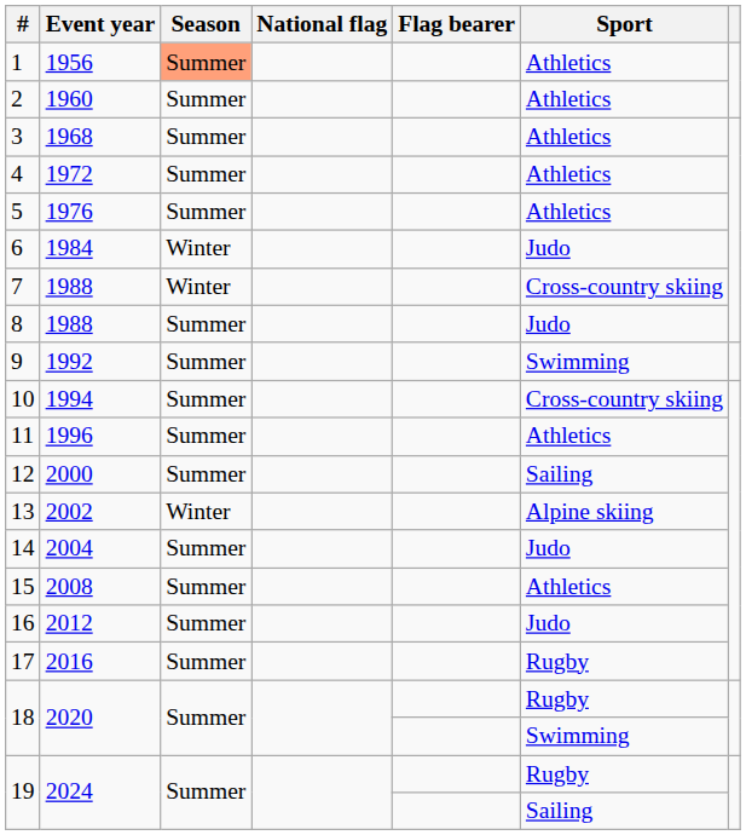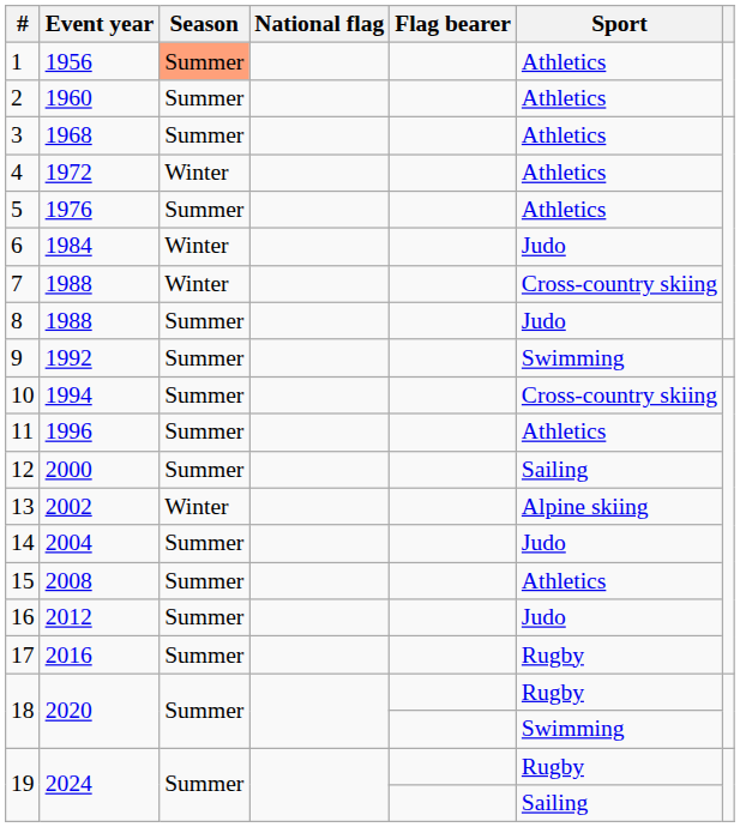 <table class="wikitable sortable">
 <tr>
 <th>#</th>
 <th>Event year</th>
 <th>Season</th>
 <th>National flag</th>
 <th>Flag bearer</th>
 <th>Sport</th>
 <th></th>
 </tr>
 <tr>
 <td>1</td>
 <td><a href='#'>1956</a></td>
 <td style="background: lightsalmon;">Summer</td>
 <td></td>
 <td></td>
 <td><a href='#'>Athletics</a></td>
 <td rowspan=2></td>
 </tr>
 <tr>
 <td>2</td>
 <td><a href='#'>1960</a></td>
 <td>Summer</td>
 <td></td>
 <td></td>
 <td><a href='#'>Athletics</a></td>
 </tr>
 <tr>
 <td>3</td>
 <td><a href='#'>1968</a></td>
 <td>Summer</td>
 <td></td>
 <td></td>
 <td><a href='#'>Athletics</a></td>
 <td rowspan=6></td>
 </tr>
 <tr>
 <td>4</td>
 <td><a href='#'>1972</a></td>
-<td>Summer</td>
+<td>Winter</td>
 <td></td>
 <td></td>
 <td><a href='#'>Athletics</a></td>
 </tr>
 <tr>
 <td>5</td>
 <td><a href='#'>1976</a></td>
 <td>Summer</td>
 <td></td>
 <td></td>
 <td><a href='#'>Athletics</a></td>
 </tr>
 <tr>
 <td>6</td>
 <td><a href='#'>1984</a></td>
 <td>Winter</td>
 <td></td>
 <td></td>
 <td><a href='#'>Judo</a></td>
 </tr>
 <tr>
 <td>7</td>
 <td><a href='#'>1988</a></td>
 <td>Winter</td>
 <td></td>
 <td></td>
 <td><a href='#'>Cross-country skiing</a></td>
 </tr>
 <tr>
 <td>8</td>
 <td><a href='#'>1988</a></td>
 <td>Summer</td>
 <td></td>
 <td></td>
 <td><a href='#'>Judo</a></td>
 </tr>
 <tr>
 <td>9</td>
 <td><a href='#'>1992</a></td>
 <td>Summer</td>
 <td></td>
 <td></td>
 <td><a href='#'>Swimming</a></td>
 <td></td>
 </tr>
 <tr>
 <td>10</td>
 <td><a href='#'>1994</a></td>
 <td>Summer</td>
 <td></td>
 <td></td>
 <td><a href='#'>Cross-country skiing</a></td>
 <td rowspan=8></td>
 </tr>
 <tr>
 <td>11</td>
 <td><a href='#'>1996</a></td>
 <td>Summer</td>
 <td></td>
 <td></td>
 <td><a href='#'>Athletics</a></td>
 </tr>
 <tr>
 <td>12</td>
 <td><a href='#'>2000</a></td>
 <td>Summer</td>
 <td></td>
 <td></td>
 <td><a href='#'>Sailing</a></td>
 </tr>
 <tr>
 <td>13</td>
 <td><a href='#'>2002</a></td>
 <td>Winter</td>
 <td></td>
 <td></td>
 <td><a href='#'>Alpine skiing</a></td>
 </tr>
 <tr>
 <td>14</td>
 <td><a href='#'>2004</a></td>
 <td>Summer</td>
 <td></td>
 <td></td>
 <td><a href='#'>Judo</a></td>
 </tr>
 <tr>
 <td>15</td>
 <td><a href='#'>2008</a></td>
 <td>Summer</td>
 <td></td>
 <td></td>
 <td><a href='#'>Athletics</a></td>
 </tr>
 <tr>
 <td>16</td>
 <td><a href='#'>2012</a></td>
 <td>Summer</td>
 <td></td>
 <td></td>
 <td><a href='#'>Judo</a></td>
 </tr>
 <tr>
 <td>17</td>
 <td><a href='#'>2016</a></td>
 <td>Summer</td>
 <td></td>
 <td></td>
 <td><a href='#'>Rugby</a></td>
 </tr>
 <tr>
 <td rowspan=2>18</td>
 <td rowspan=2><a href='#'>2020</a></td>
 <td rowspan=2>Summer</td>
 <td rowspan=2></td>
 <td></td>
 <td><a href='#'>Rugby</a></td>
 <td rowspan=2></td>
 </tr>
 <tr>
 <td></td>
 <td><a href='#'>Swimming</a></td>
 </tr>
 <tr>
 <td rowspan=2>19</td>
 <td rowspan=2><a href='#'>2024</a></td>
 <td rowspan=2>Summer</td>
 <td rowspan=2></td>
 <td></td>
 <td><a href='#'>Rugby</a></td>
 <td rowspan=2></td>
 </tr>
 <tr>
 <td></td>
 <td><a href='#'>Sailing</a></td>
 </tr>
 </table>
